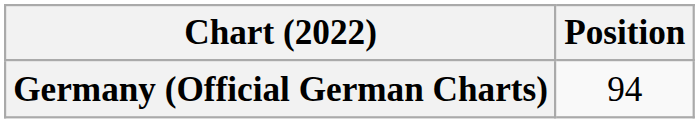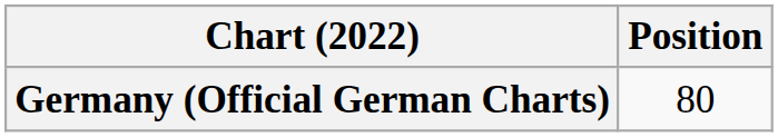 <table class="wikitable plainrowheaders" style="text-align:center">
 <tr>
 <th scope="col">Chart (2022)</th>
 <th scope="col">Position</th>
 </tr>
 <tr>
 <th scope="row">Germany (Official German Charts)</th>
-<td>94</td>
+<td>80</td>
 </tr>
 </table>
